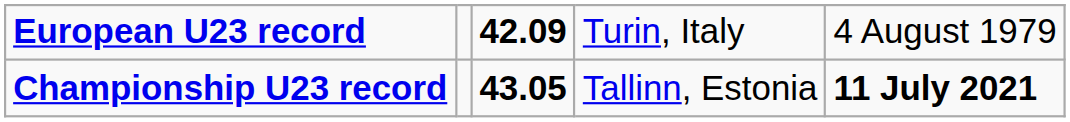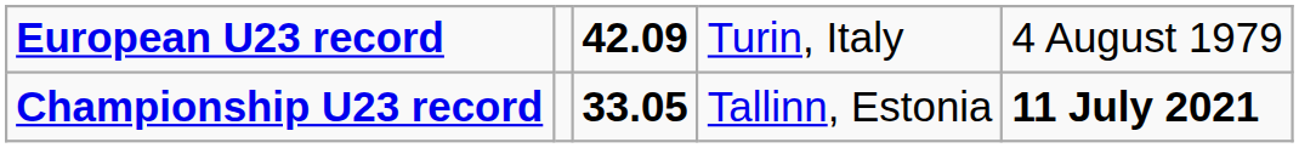 <table class="wikitable">
 <tr>
 <td><strong><a href='#'>European U23 record</a></strong></td>
 <td></td>
 <td><strong>42.09</strong></td>
 <td><a href='#'>Turin</a>, Italy</td>
 <td>4 August 1979</td>
 </tr>
 <tr>
 <td><strong><a href='#'>Championship U23 record</a></strong></td>
 <td></td>
-<td><strong>43.05</strong></td>
+<td><strong>33.05</strong></td>
 <td><a href='#'>Tallinn</a>, Estonia</td>
 <td><strong>11 July 2021</strong></td>
 </tr>
 </table>
